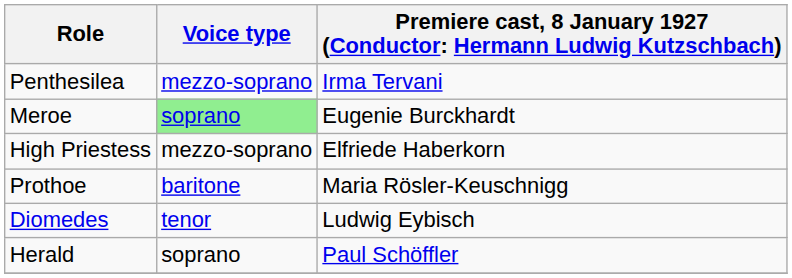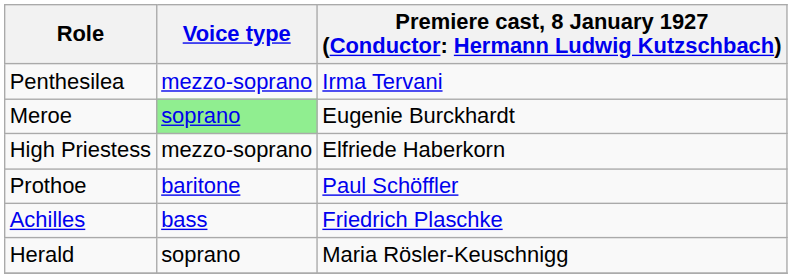 <table class="wikitable">
 <tr>
 <th>Role</th>
 <th><a href='#'>Voice type</a></th>
 <th>Premiere cast, 8 January 1927<br>(<a href='#'>Conductor</a>: <a href='#'>Hermann Ludwig Kutzschbach</a>)</th>
 </tr>
 <tr>
 <td>Penthesilea</td>
 <td><a href='#'>mezzo-soprano</a></td>
 <td><a href='#'>Irma Tervani</a></td>
 </tr>
 <tr>
 <td>Meroe</td>
 <td style="background: lightgreen;"><a href='#'>soprano</a></td>
 <td>Eugenie Burckhardt</td>
 </tr>
 <tr>
 <td>High Priestess</td>
 <td>mezzo-soprano</td>
 <td>Elfriede Haberkorn</td>
 </tr>
 <tr>
 <td>Prothoe</td>
 <td><a href='#'>baritone</a></td>
-<td>Maria Rösler-Keuschnigg</td>
+<td><a href='#'>Paul Schöffler</a></td>
 </tr>
 <tr>
-<td><a href='#'>Diomedes</a></td>
-<td><a href='#'>tenor</a></td>
-<td>Ludwig Eybisch</td>
+<td><a href='#'>Achilles</a></td>
+<td><a href='#'>bass</a></td>
+<td><a href='#'>Friedrich Plaschke</a></td>
 </tr>
 <tr>
 <td>Herald</td>
 <td>soprano</td>
-<td><a href='#'>Paul Schöffler</a></td>
+<td>Maria Rösler-Keuschnigg</td>
 </tr>
 <tr>
 </tr>
 </table>
